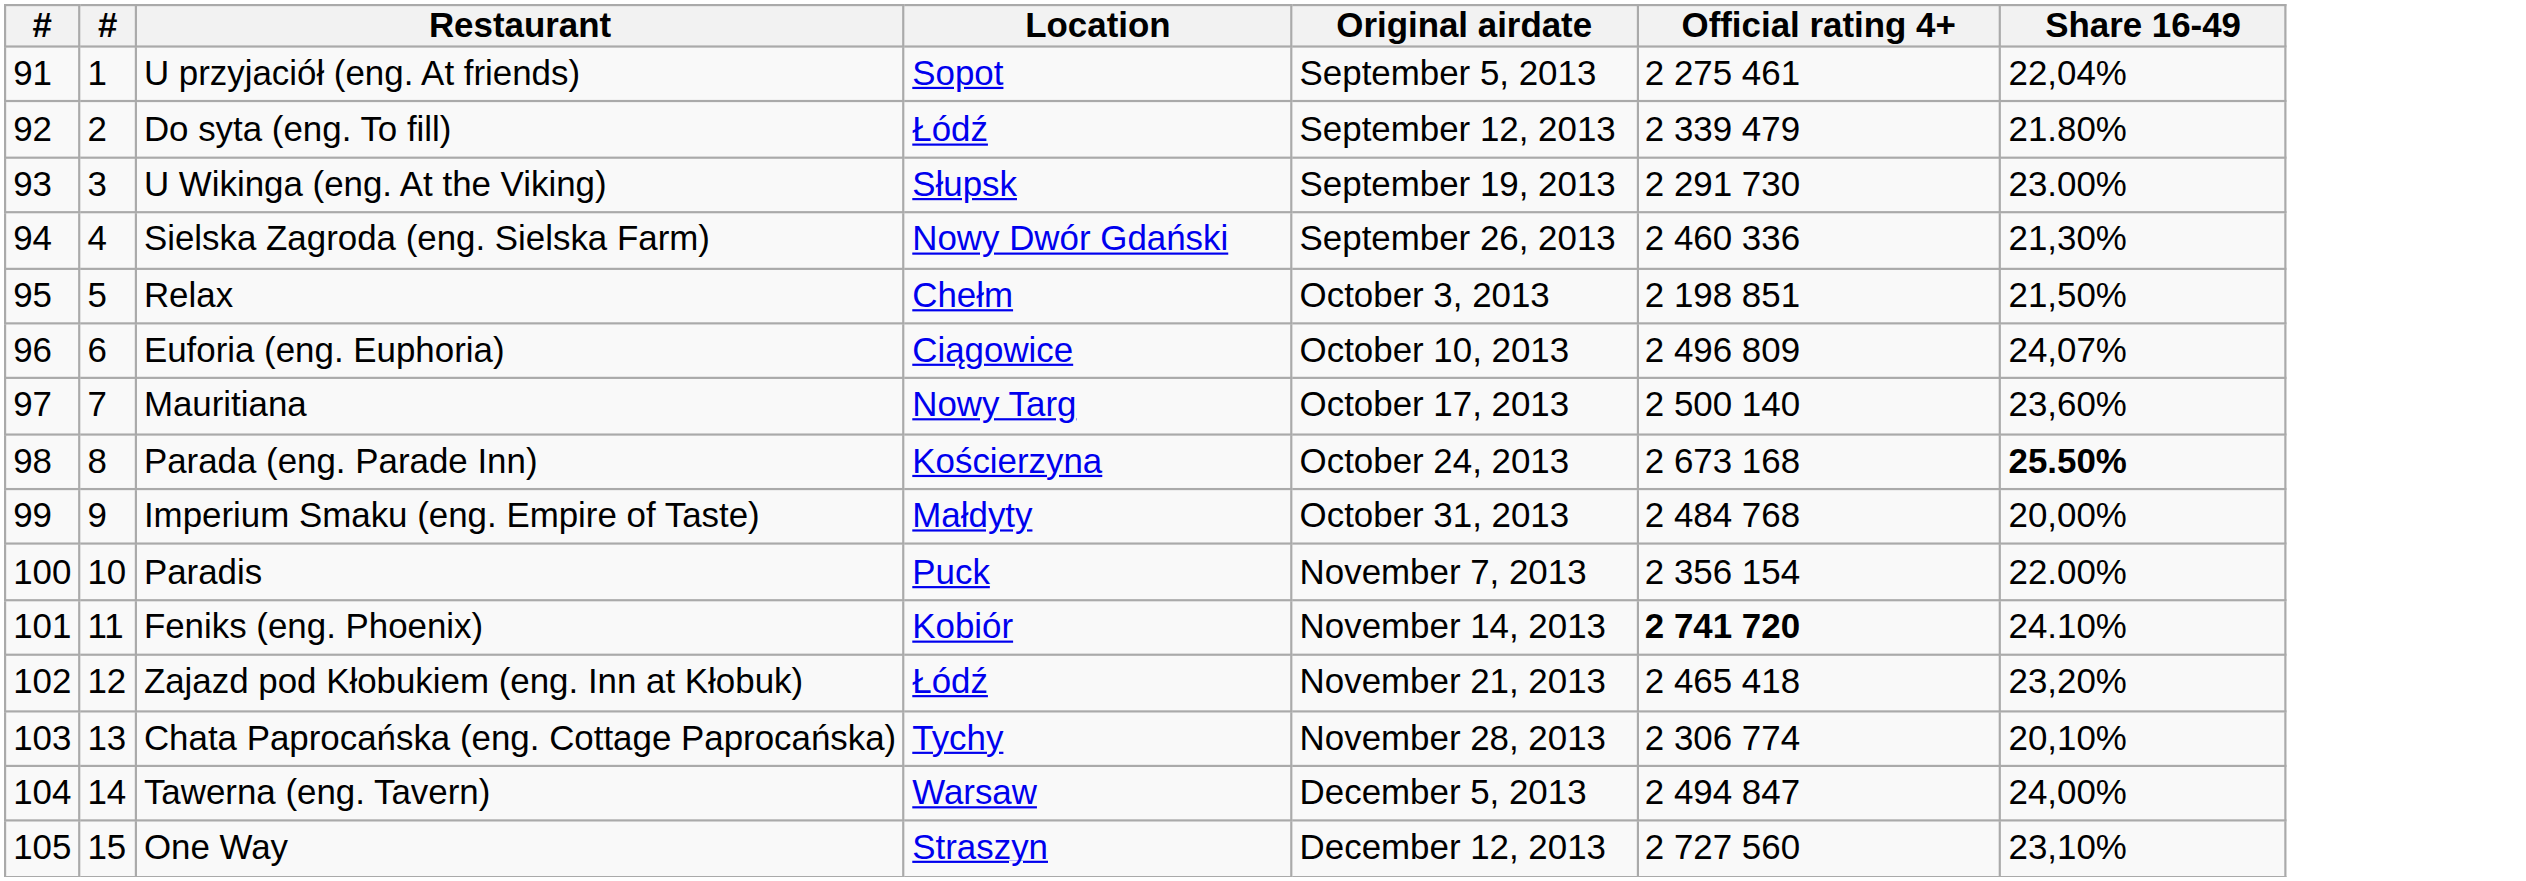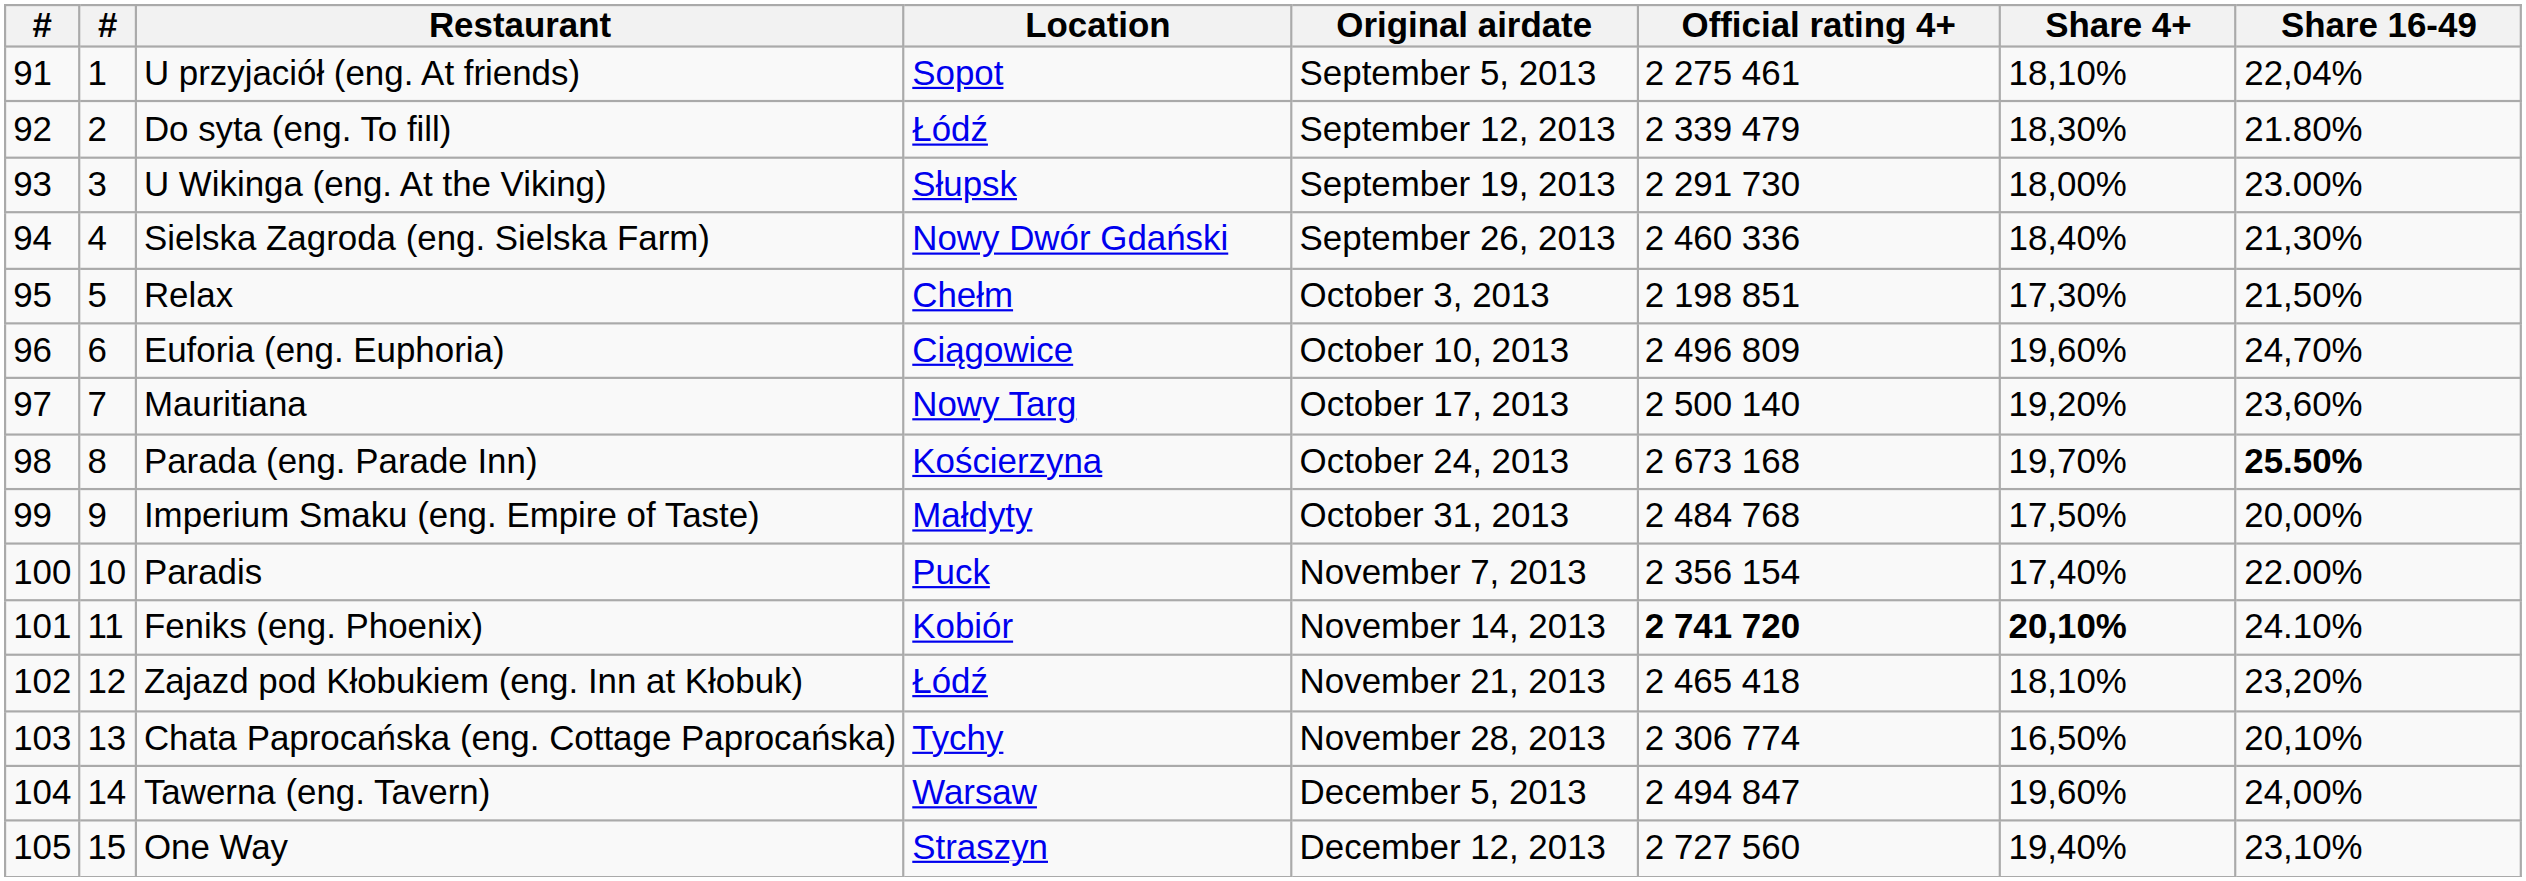 <table class=wikitable>
 <tr>
 <th style="padding: 0px 8px">#</th>
 <th style="padding: 0px 8px">#</th>
 <th style="padding: 0px 35px">Restaurant</th>
 <th style="padding: 0px 55px">Location</th>
 <th style="padding: 0px 20px">Original airdate</th>
 <th style="padding: 0px 20px">Official rating 4+</th>
+<th style="padding: 0px 20px">Share 4+</th>
 <th style="padding: 0px 20px">Share 16-49</th>
 </tr>
 <tr>
 <td>91</td>
 <td>1</td>
 <td>U przyjaciół (eng. At friends)</td>
 <td><a href='#'>Sopot</a></td>
 <td>September 5, 2013</td>
 <td>2 275 461</td>
+<td>18,10%</td>
 <td>22,04%</td>
 </tr>
 <tr>
 <td>92</td>
 <td>2</td>
 <td>Do syta (eng. To fill) </td>
 <td><a href='#'>Łódź</a></td>
 <td>September 12, 2013</td>
 <td>2 339 479</td>
+<td>18,30%</td>
 <td>21.80%</td>
 </tr>
 <tr>
 <td>93</td>
 <td>3</td>
 <td>U Wikinga (eng. At the Viking) </td>
 <td><a href='#'>Słupsk</a></td>
 <td>September 19, 2013</td>
 <td>2 291 730</td>
+<td>18,00%</td>
 <td>23.00%</td>
 </tr>
 <tr>
 <td>94</td>
 <td>4</td>
 <td>Sielska Zagroda (eng. Sielska Farm)</td>
 <td><a href='#'>Nowy Dwór Gdański</a></td>
 <td>September 26, 2013</td>
 <td>2 460 336</td>
+<td>18,40%</td>
 <td>21,30%</td>
 </tr>
 <tr>
 <td>95</td>
 <td>5</td>
 <td>Relax </td>
 <td><a href='#'>Chełm</a></td>
 <td>October 3, 2013</td>
 <td>2 198 851</td>
+<td>17,30%</td>
 <td>21,50%</td>
 </tr>
 <tr>
 <td>96</td>
 <td>6</td>
 <td>Euforia (eng. Euphoria)</td>
 <td><a href='#'>Ciągowice</a></td>
 <td>October 10, 2013</td>
 <td>2 496 809</td>
-<td>24,07%</td>
+<td>19,60%</td>
+<td>24,70%</td>
 </tr>
 <tr>
 <td>97</td>
 <td>7</td>
 <td>Mauritiana </td>
 <td><a href='#'>Nowy Targ</a></td>
 <td>October 17, 2013</td>
 <td>2 500 140</td>
+<td>19,20%</td>
 <td>23,60%</td>
 </tr>
 <tr>
 <td>98</td>
 <td>8</td>
 <td>Parada (eng. Parade Inn) </td>
 <td><a href='#'>Kościerzyna</a></td>
 <td>October 24, 2013</td>
 <td>2 673 168</td>
+<td>19,70%</td>
 <td><strong>25.50%</strong></td>
 </tr>
 <tr>
 <td>99</td>
 <td>9</td>
 <td>Imperium Smaku (eng. Empire of Taste) </td>
 <td><a href='#'>Małdyty</a></td>
 <td>October 31, 2013</td>
 <td>2 484 768</td>
+<td>17,50%</td>
 <td>20,00%</td>
 </tr>
 <tr>
 <td>100</td>
 <td>10</td>
 <td>Paradis </td>
 <td><a href='#'>Puck</a></td>
 <td>November 7, 2013</td>
 <td>2 356 154</td>
+<td>17,40%</td>
 <td>22.00%</td>
 </tr>
 <tr>
 <td>101</td>
 <td>11</td>
 <td>Feniks (eng. Phoenix) </td>
 <td><a href='#'>Kobiór</a></td>
 <td>November 14, 2013</td>
 <td><strong>2 741 720</strong></td>
+<td><strong>20,10%</strong></td>
 <td>24.10%</td>
 </tr>
 <tr>
 <td>102</td>
 <td>12</td>
 <td>Zajazd pod Kłobukiem (eng. Inn at Kłobuk)</td>
 <td><a href='#'>Łódź</a></td>
 <td>November 21, 2013</td>
 <td>2 465 418</td>
+<td>18,10%</td>
 <td>23,20%</td>
 </tr>
 <tr>
 <td>103</td>
 <td>13</td>
 <td>Chata Paprocańska (eng. Cottage Paprocańska) </td>
 <td><a href='#'>Tychy</a></td>
 <td>November 28, 2013</td>
 <td>2 306 774</td>
+<td>16,50%</td>
 <td>20,10%</td>
 </tr>
 <tr>
 <td>104</td>
 <td>14</td>
 <td>Tawerna (eng. Tavern) </td>
 <td><a href='#'>Warsaw</a></td>
 <td>December 5, 2013</td>
 <td>2 494 847</td>
+<td>19,60%</td>
 <td>24,00%</td>
 </tr>
 <tr>
 <td>105</td>
 <td>15</td>
 <td>One Way </td>
 <td><a href='#'>Straszyn</a></td>
 <td>December 12, 2013</td>
 <td>2 727 560</td>
+<td>19,40%</td>
 <td>23,10%</td>
 </tr>
 </table>
